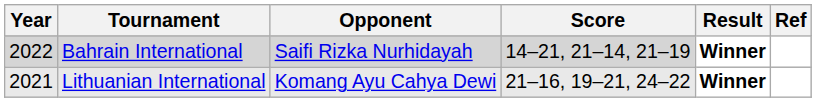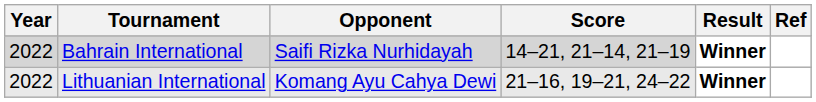 <table class="sortable wikitable" style="font-size: 90%;">
 <tr>
 <th>Year</th>
 <th>Tournament</th>
 <th>Opponent</th>
 <th>Score</th>
 <th>Result</th>
 <th>Ref</th>
 </tr>
 <tr style="background:#D5D5D5">
 <td align="center">2022</td>
 <td align="left"><a href='#'>Bahrain International</a></td>
 <td align="left"> <a href='#'>Saifi Rizka Nurhidayah</a></td>
 <td align="left">14–21, 21–14, 21–19</td>
 <td style="text-align:left; background:white"> <strong>Winner</strong></td>
 <td style="text-align:center; background:white"></td>
 </tr>
 <tr style="background:#E9E9E9">
-<td align="center">2021</td>
+<td align="center">2022</td>
 <td align="left"><a href='#'>Lithuanian International</a></td>
 <td align="left"> <a href='#'>Komang Ayu Cahya Dewi</a></td>
 <td align="left">21–16, 19–21, 24–22</td>
 <td style="text-align:left; background:white"> <strong>Winner</strong></td>
 <td style="text-align:center; background:white"></td>
 </tr>
 </table>
